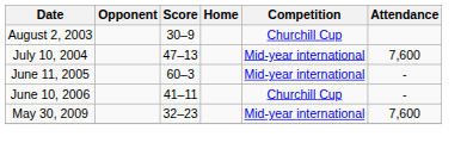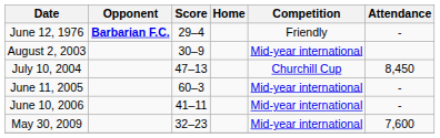 <table class="wikitable" style="font-size: 95%;text-align: center;">
 <tr>
 <th>Date</th>
 <th>Opponent</th>
 <th>Score</th>
 <th>Home</th>
 <th>Competition</th>
 <th>Attendance</th>
 </tr>
 <tr>
+<td>June 12, 1976</td>
+<td><strong><a href='#'>Barbarian F.C.</a></strong> </td>
+<td>29–4</td>
+<td></td>
+<td>Friendly</td>
+<td>-</td>
+</tr>
+<tr>
 <td>August 2, 2003</td>
 <td><strong></strong></td>
 <td>30–9</td>
 <td></td>
-<td><a href='#'>Churchill Cup</a></td>
+<td><a href='#'>Mid-year international</a></td>
 <td></td>
 </tr>
 <tr>
 <td>July 10, 2004</td>
 <td><strong></strong></td>
 <td>47–13</td>
 <td></td>
-<td><a href='#'>Mid-year international</a></td>
-<td>7,600</td>
+<td><a href='#'>Churchill Cup</a></td>
+<td>8,450</td>
 </tr>
 <tr>
 <td>June 11, 2005</td>
 <td><strong></strong></td>
 <td>60–3</td>
 <td></td>
 <td><a href='#'>Mid-year international</a></td>
 <td>-</td>
 </tr>
 <tr>
 <td>June 10, 2006</td>
 <td><strong></strong></td>
 <td>41–11</td>
 <td></td>
-<td><a href='#'>Churchill Cup</a></td>
+<td><a href='#'>Mid-year international</a></td>
 <td>-</td>
 </tr>
 <tr>
 <td>May 30, 2009</td>
 <td><strong></strong></td>
 <td>32–23</td>
 <td></td>
 <td><a href='#'>Mid-year international</a></td>
 <td>7,600</td>
 </tr>
 <tr>
 </tr>
 </table>
